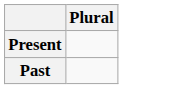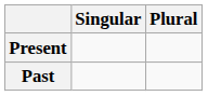 <table class="wikitable">
 <tr>
 <th></th>
+<th>Singular</th>
 <th>Plural</th>
 </tr>
 <tr>
 <th>Present</th>
 <td></td>
+<td></td>
 </tr>
 <tr>
 <th>Past</th>
 <td></td>
+<td></td>
 </tr>
 </table>
